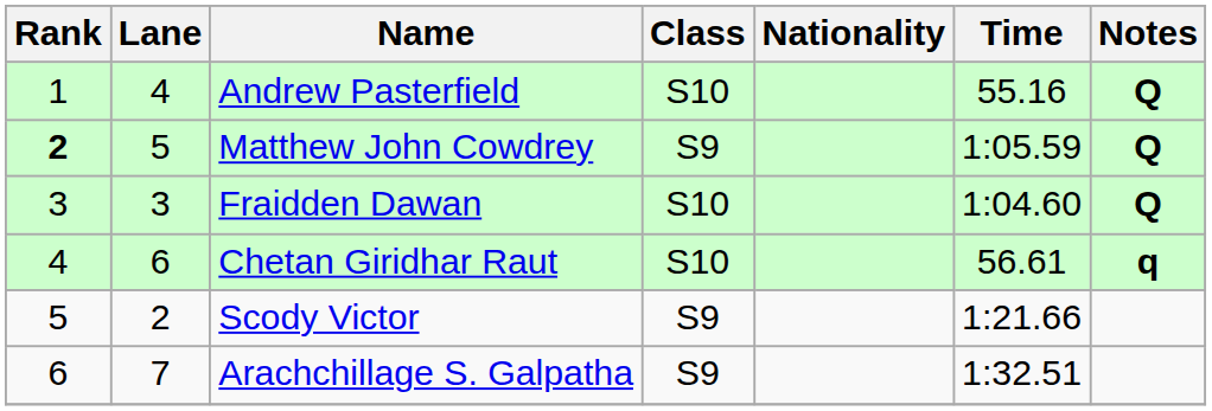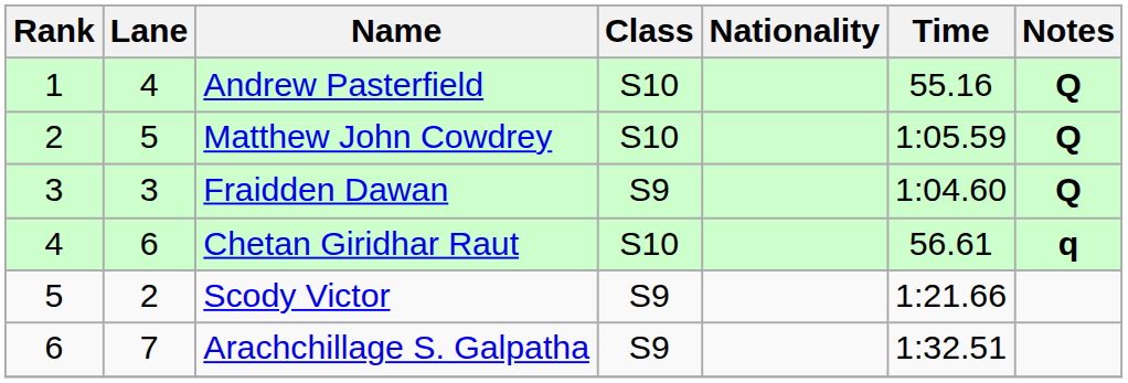 <table class="wikitable sortable" style="text-align:center">
 <tr>
 <th>Rank</th>
 <th>Lane</th>
 <th>Name</th>
 <th>Class</th>
 <th>Nationality</th>
 <th>Time</th>
 <th>Notes</th>
 </tr>
 <tr bgcolor=ccffcc>
 <td>1</td>
 <td>4</td>
 <td align=left><a href='#'>Andrew Pasterfield</a></td>
 <td>S10</td>
 <td align=left></td>
 <td>55.16</td>
 <td><strong>Q</strong></td>
 </tr>
 <tr bgcolor=ccffcc>
-<td><strong>2</strong></td>
+<td>2</td>
 <td>5</td>
 <td align=left><a href='#'>Matthew John Cowdrey</a></td>
-<td>S9</td>
+<td>S10</td>
 <td align=left></td>
 <td>1:05.59</td>
 <td><strong>Q</strong></td>
 </tr>
 <tr bgcolor=ccffcc>
 <td>3</td>
 <td>3</td>
 <td align=left><a href='#'>Fraidden Dawan</a></td>
-<td>S10</td>
+<td>S9</td>
 <td align=left></td>
 <td>1:04.60</td>
 <td><strong>Q</strong></td>
 </tr>
 <tr bgcolor=ccffcc>
 <td>4</td>
 <td>6</td>
 <td align=left><a href='#'>Chetan Giridhar Raut</a></td>
 <td>S10</td>
 <td align=left></td>
 <td>56.61</td>
 <td><strong>q</strong></td>
 </tr>
 <tr>
 <td>5</td>
 <td>2</td>
 <td align=left><a href='#'>Scody Victor</a></td>
 <td>S9</td>
 <td align=left></td>
 <td>1:21.66</td>
 <td></td>
 </tr>
 <tr>
 <td>6</td>
 <td>7</td>
 <td align=left><a href='#'>Arachchillage S. Galpatha</a></td>
 <td>S9</td>
 <td align=left></td>
 <td>1:32.51</td>
 <td></td>
 </tr>
 <tr>
 </tr>
 </table>
